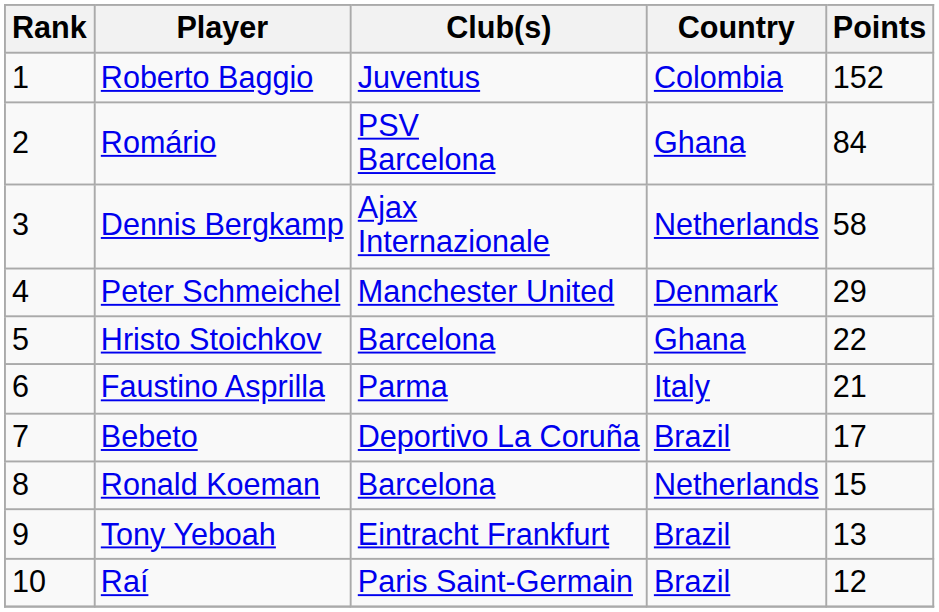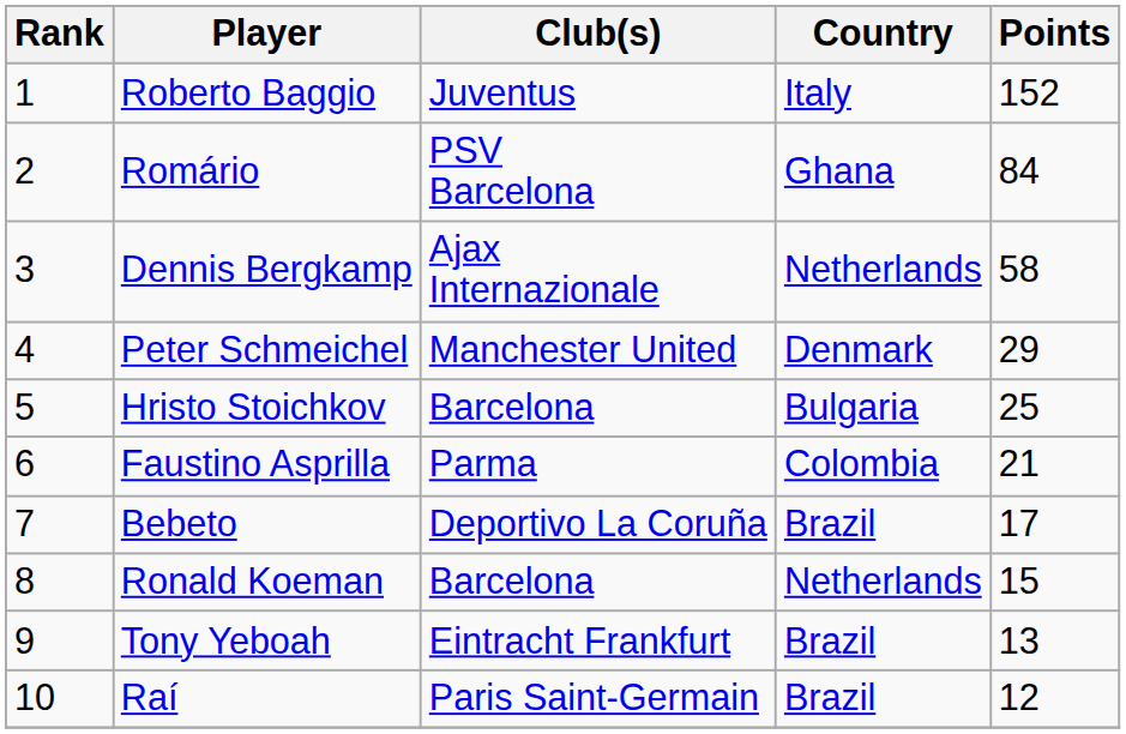 <table class="wikitable">
 <tr>
 <th>Rank</th>
 <th>Player</th>
 <th>Club(s)</th>
 <th>Country</th>
 <th>Points</th>
 </tr>
 <tr>
 <td>1</td>
 <td><a href='#'>Roberto Baggio</a></td>
 <td> <a href='#'>Juventus</a></td>
-<td> <a href='#'>Colombia</a></td>
+<td> <a href='#'>Italy</a></td>
 <td>152</td>
 </tr>
 <tr>
 <td>2</td>
 <td><a href='#'>Romário</a></td>
 <td> <a href='#'>PSV</a><br> <a href='#'>Barcelona</a></td>
 <td> <a href='#'>Ghana</a></td>
 <td>84</td>
 </tr>
 <tr>
 <td>3</td>
 <td><a href='#'>Dennis Bergkamp</a></td>
 <td> <a href='#'>Ajax</a><br> <a href='#'>Internazionale</a></td>
 <td> <a href='#'>Netherlands</a></td>
 <td>58</td>
 </tr>
 <tr>
 <td>4</td>
 <td><a href='#'>Peter Schmeichel</a></td>
 <td> <a href='#'>Manchester United</a></td>
 <td> <a href='#'>Denmark</a></td>
 <td>29</td>
 </tr>
 <tr>
 <td>5</td>
 <td><a href='#'>Hristo Stoichkov</a></td>
 <td> <a href='#'>Barcelona</a></td>
-<td> <a href='#'>Ghana</a></td>
-<td>22</td>
+<td> <a href='#'>Bulgaria</a></td>
+<td>25</td>
 </tr>
 <tr>
 <td>6</td>
 <td><a href='#'>Faustino Asprilla</a></td>
 <td> <a href='#'>Parma</a></td>
-<td> <a href='#'>Italy</a></td>
+<td> <a href='#'>Colombia</a></td>
 <td>21</td>
 </tr>
 <tr>
 <td>7</td>
 <td><a href='#'>Bebeto</a></td>
 <td> <a href='#'>Deportivo La Coruña</a></td>
 <td> <a href='#'>Brazil</a></td>
 <td>17</td>
 </tr>
 <tr>
 <td>8</td>
 <td><a href='#'>Ronald Koeman</a></td>
 <td> <a href='#'>Barcelona</a></td>
 <td> <a href='#'>Netherlands</a></td>
 <td>15</td>
 </tr>
 <tr>
 <td>9</td>
 <td><a href='#'>Tony Yeboah</a></td>
 <td> <a href='#'>Eintracht Frankfurt</a></td>
 <td> <a href='#'>Brazil</a></td>
 <td>13</td>
 </tr>
 <tr>
 <td>10</td>
 <td><a href='#'>Raí</a></td>
 <td> <a href='#'>Paris Saint-Germain</a></td>
 <td> <a href='#'>Brazil</a></td>
 <td>12</td>
 </tr>
 <tr>
 </tr>
 </table>
